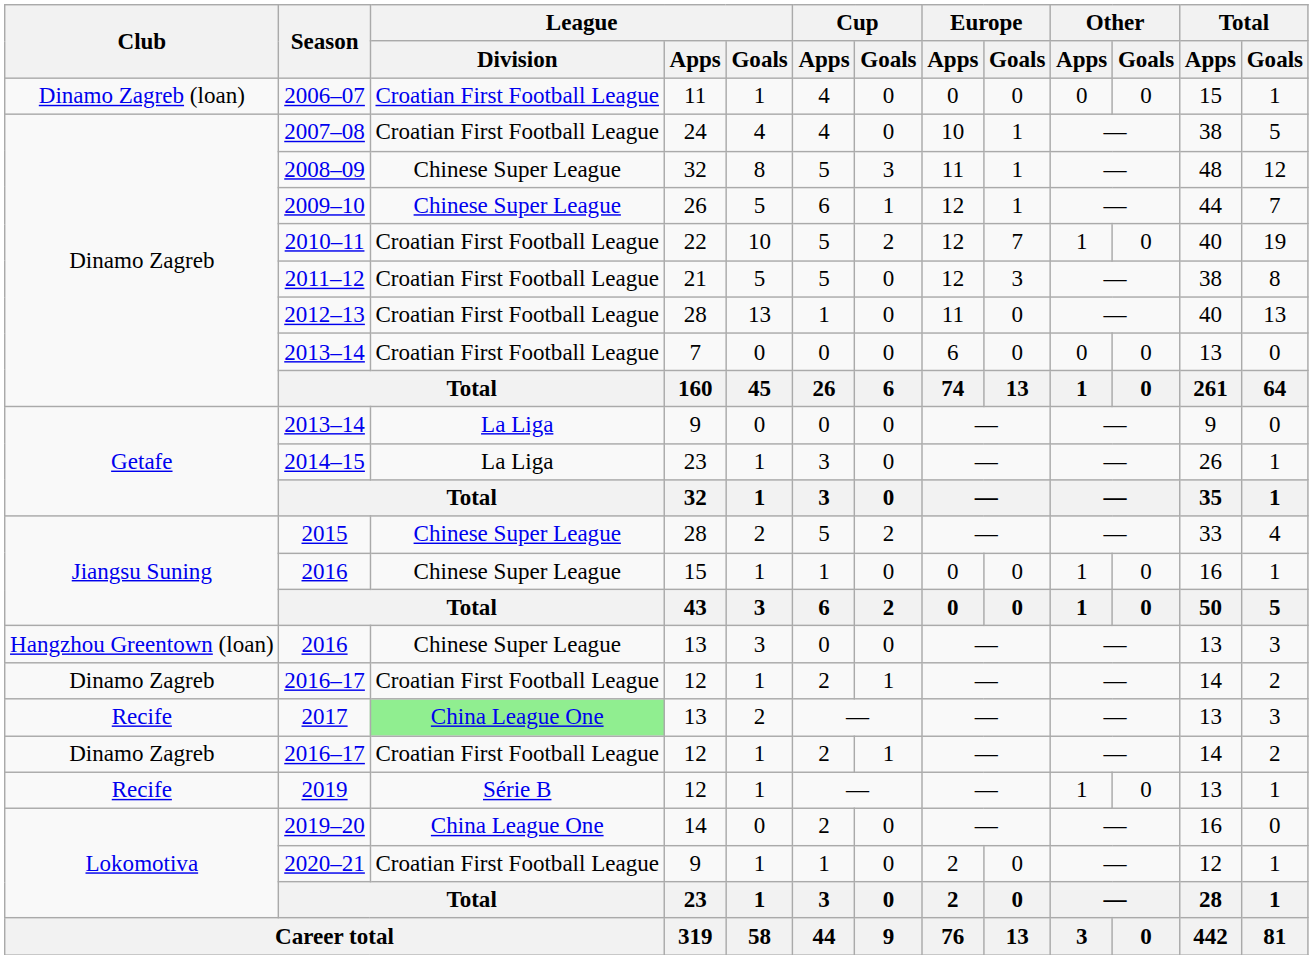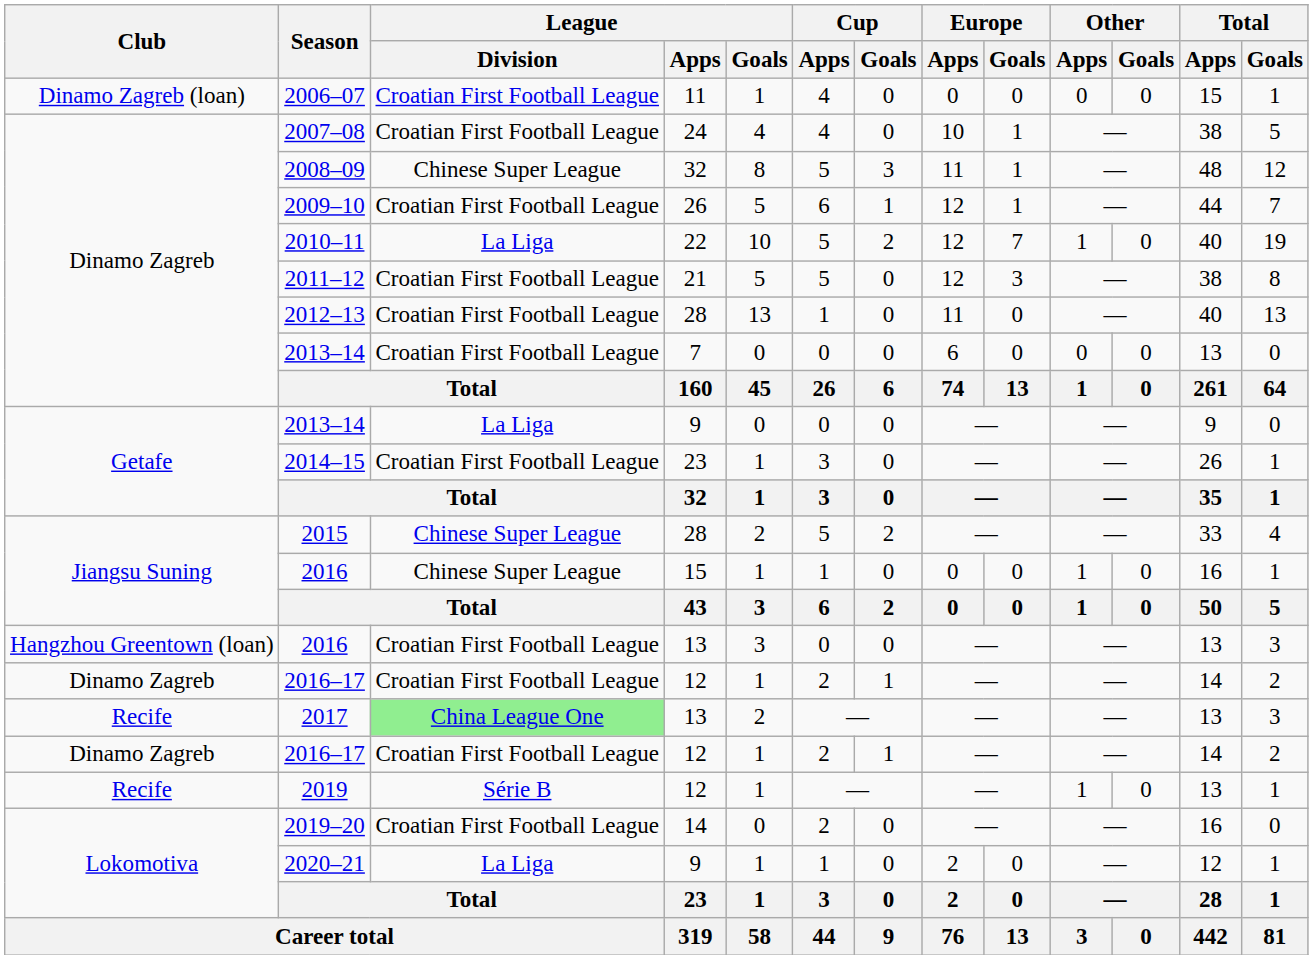 <table class="wikitable" style="text-align:center">
 <tr>
 <th rowspan="2">Club</th>
 <th rowspan="2">Season</th>
 <th colspan="3">League</th>
 <th colspan="2">Cup</th>
 <th colspan="2">Europe</th>
 <th colspan="2">Other</th>
 <th colspan="2">Total</th>
 </tr>
 <tr>
 <th>Division</th>
 <th>Apps</th>
 <th>Goals</th>
 <th>Apps</th>
 <th>Goals</th>
 <th>Apps</th>
 <th>Goals</th>
 <th>Apps</th>
 <th>Goals</th>
 <th>Apps</th>
 <th>Goals</th>
 </tr>
 <tr>
 <td><a href='#'>Dinamo Zagreb</a> (loan)</td>
 <td><a href='#'>2006–07</a></td>
 <td><a href='#'>Croatian First Football League</a></td>
 <td>11</td>
 <td>1</td>
 <td>4</td>
 <td>0</td>
 <td>0</td>
 <td>0</td>
 <td>0</td>
 <td>0</td>
 <td>15</td>
 <td>1</td>
 </tr>
 <tr>
 <td rowspan="8">Dinamo Zagreb</td>
 <td><a href='#'>2007–08</a></td>
 <td>Croatian First Football League</td>
 <td>24</td>
 <td>4</td>
 <td>4</td>
 <td>0</td>
 <td>10</td>
 <td>1</td>
 <td colspan="2">—</td>
 <td>38</td>
 <td>5</td>
 </tr>
 <tr>
 <td><a href='#'>2008–09</a></td>
 <td>Chinese Super League</td>
 <td>32</td>
 <td>8</td>
 <td>5</td>
 <td>3</td>
 <td>11</td>
 <td>1</td>
 <td colspan="2">—</td>
 <td>48</td>
 <td>12</td>
 </tr>
 <tr>
 <td><a href='#'>2009–10</a></td>
-<td><a href='#'>Chinese Super League</a></td>
+<td>Croatian First Football League</td>
 <td>26</td>
 <td>5</td>
 <td>6</td>
 <td>1</td>
 <td>12</td>
 <td>1</td>
 <td colspan="2">—</td>
 <td>44</td>
 <td>7</td>
 </tr>
 <tr>
 <td><a href='#'>2010–11</a></td>
-<td>Croatian First Football League</td>
+<td><a href='#'>La Liga</a></td>
 <td>22</td>
 <td>10</td>
 <td>5</td>
 <td>2</td>
 <td>12</td>
 <td>7</td>
 <td>1</td>
 <td>0</td>
 <td>40</td>
 <td>19</td>
 </tr>
 <tr>
 <td><a href='#'>2011–12</a></td>
 <td>Croatian First Football League</td>
 <td>21</td>
 <td>5</td>
 <td>5</td>
 <td>0</td>
 <td>12</td>
 <td>3</td>
 <td colspan="2">—</td>
 <td>38</td>
 <td>8</td>
 </tr>
 <tr>
 <td><a href='#'>2012–13</a></td>
 <td>Croatian First Football League</td>
 <td>28</td>
 <td>13</td>
 <td>1</td>
 <td>0</td>
 <td>11</td>
 <td>0</td>
 <td colspan="2">—</td>
 <td>40</td>
 <td>13</td>
 </tr>
 <tr>
 <td><a href='#'>2013–14</a></td>
 <td>Croatian First Football League</td>
 <td>7</td>
 <td>0</td>
 <td>0</td>
 <td>0</td>
 <td>6</td>
 <td>0</td>
 <td>0</td>
 <td>0</td>
 <td>13</td>
 <td>0</td>
 </tr>
 <tr>
 <th colspan="2">Total</th>
 <th>160</th>
 <th>45</th>
 <th>26</th>
 <th>6</th>
 <th>74</th>
 <th>13</th>
 <th>1</th>
 <th>0</th>
 <th>261</th>
 <th>64</th>
 </tr>
 <tr>
 <td rowspan="3"><a href='#'>Getafe</a></td>
 <td><a href='#'>2013–14</a></td>
 <td><a href='#'>La Liga</a></td>
 <td>9</td>
 <td>0</td>
 <td>0</td>
 <td>0</td>
 <td colspan="2">—</td>
 <td colspan="2">—</td>
 <td>9</td>
 <td>0</td>
 </tr>
 <tr>
 <td><a href='#'>2014–15</a></td>
-<td>La Liga</td>
+<td>Croatian First Football League</td>
 <td>23</td>
 <td>1</td>
 <td>3</td>
 <td>0</td>
 <td colspan="2">—</td>
 <td colspan="2">—</td>
 <td>26</td>
 <td>1</td>
 </tr>
 <tr>
 <th colspan="2">Total</th>
 <th>32</th>
 <th>1</th>
 <th>3</th>
 <th>0</th>
 <th colspan="2">—</th>
 <th colspan="2">—</th>
 <th>35</th>
 <th>1</th>
 </tr>
 <tr>
 <td rowspan="3"><a href='#'>Jiangsu Suning</a></td>
 <td><a href='#'>2015</a></td>
 <td><a href='#'>Chinese Super League</a></td>
 <td>28</td>
 <td>2</td>
 <td>5</td>
 <td>2</td>
 <td colspan="2">—</td>
 <td colspan="2">—</td>
 <td>33</td>
 <td>4</td>
 </tr>
 <tr>
 <td><a href='#'>2016</a></td>
 <td>Chinese Super League</td>
 <td>15</td>
 <td>1</td>
 <td>1</td>
 <td>0</td>
 <td>0</td>
 <td>0</td>
 <td>1</td>
 <td>0</td>
 <td>16</td>
 <td>1</td>
 </tr>
 <tr>
 <th colspan="2">Total</th>
 <th>43</th>
 <th>3</th>
 <th>6</th>
 <th>2</th>
 <th>0</th>
 <th>0</th>
 <th>1</th>
 <th>0</th>
 <th>50</th>
 <th>5</th>
 </tr>
 <tr>
 <td><a href='#'>Hangzhou Greentown</a> (loan)</td>
 <td><a href='#'>2016</a></td>
-<td>Chinese Super League</td>
+<td>Croatian First Football League</td>
 <td>13</td>
 <td>3</td>
 <td>0</td>
 <td>0</td>
 <td colspan="2">—</td>
 <td colspan="2">—</td>
 <td>13</td>
 <td>3</td>
 </tr>
 <tr>
 <td>Dinamo Zagreb</td>
 <td><a href='#'>2016–17</a></td>
 <td>Croatian First Football League</td>
 <td>12</td>
 <td>1</td>
 <td>2</td>
 <td>1</td>
 <td colspan="2">—</td>
 <td colspan="2">—</td>
 <td>14</td>
 <td>2</td>
 </tr>
 <tr>
 <td><a href='#'>Recife</a></td>
 <td><a href='#'>2017</a></td>
 <td style="background: lightgreen;"><a href='#'>China League One</a></td>
 <td>13</td>
 <td>2</td>
 <td colspan="2">—</td>
 <td colspan="2">—</td>
 <td colspan="2">—</td>
 <td>13</td>
 <td>3</td>
 </tr>
 <tr>
 <td>Dinamo Zagreb</td>
 <td><a href='#'>2016–17</a></td>
 <td>Croatian First Football League</td>
 <td>12</td>
 <td>1</td>
 <td>2</td>
 <td>1</td>
 <td colspan="2">—</td>
 <td colspan="2">—</td>
 <td>14</td>
 <td>2</td>
 </tr>
 <tr>
 <td><a href='#'>Recife</a></td>
 <td><a href='#'>2019</a></td>
 <td><a href='#'>Série B</a></td>
 <td>12</td>
 <td>1</td>
 <td colspan="2">—</td>
 <td colspan="2">—</td>
 <td>1</td>
 <td>0</td>
 <td>13</td>
 <td>1</td>
 </tr>
 <tr>
 <td rowspan="3"><a href='#'>Lokomotiva</a></td>
 <td><a href='#'>2019–20</a></td>
-<td><a href='#'>China League One</a></td>
+<td>Croatian First Football League</td>
 <td>14</td>
 <td>0</td>
 <td>2</td>
 <td>0</td>
 <td colspan="2">—</td>
 <td colspan="2">—</td>
 <td>16</td>
 <td>0</td>
 </tr>
 <tr>
 <td><a href='#'>2020–21</a></td>
-<td>Croatian First Football League</td>
+<td><a href='#'>La Liga</a></td>
 <td>9</td>
 <td>1</td>
 <td>1</td>
 <td>0</td>
 <td>2</td>
 <td>0</td>
 <td colspan="2">—</td>
 <td>12</td>
 <td>1</td>
 </tr>
 <tr>
 <th colspan="2">Total</th>
 <th>23</th>
 <th>1</th>
 <th>3</th>
 <th>0</th>
 <th>2</th>
 <th>0</th>
 <th colspan="2">—</th>
 <th>28</th>
 <th>1</th>
 </tr>
 <tr>
 <th colspan="3">Career total</th>
 <th>319</th>
 <th>58</th>
 <th>44</th>
 <th>9</th>
 <th>76</th>
 <th>13</th>
 <th>3</th>
 <th>0</th>
 <th>442</th>
 <th>81</th>
 </tr>
 </table>
